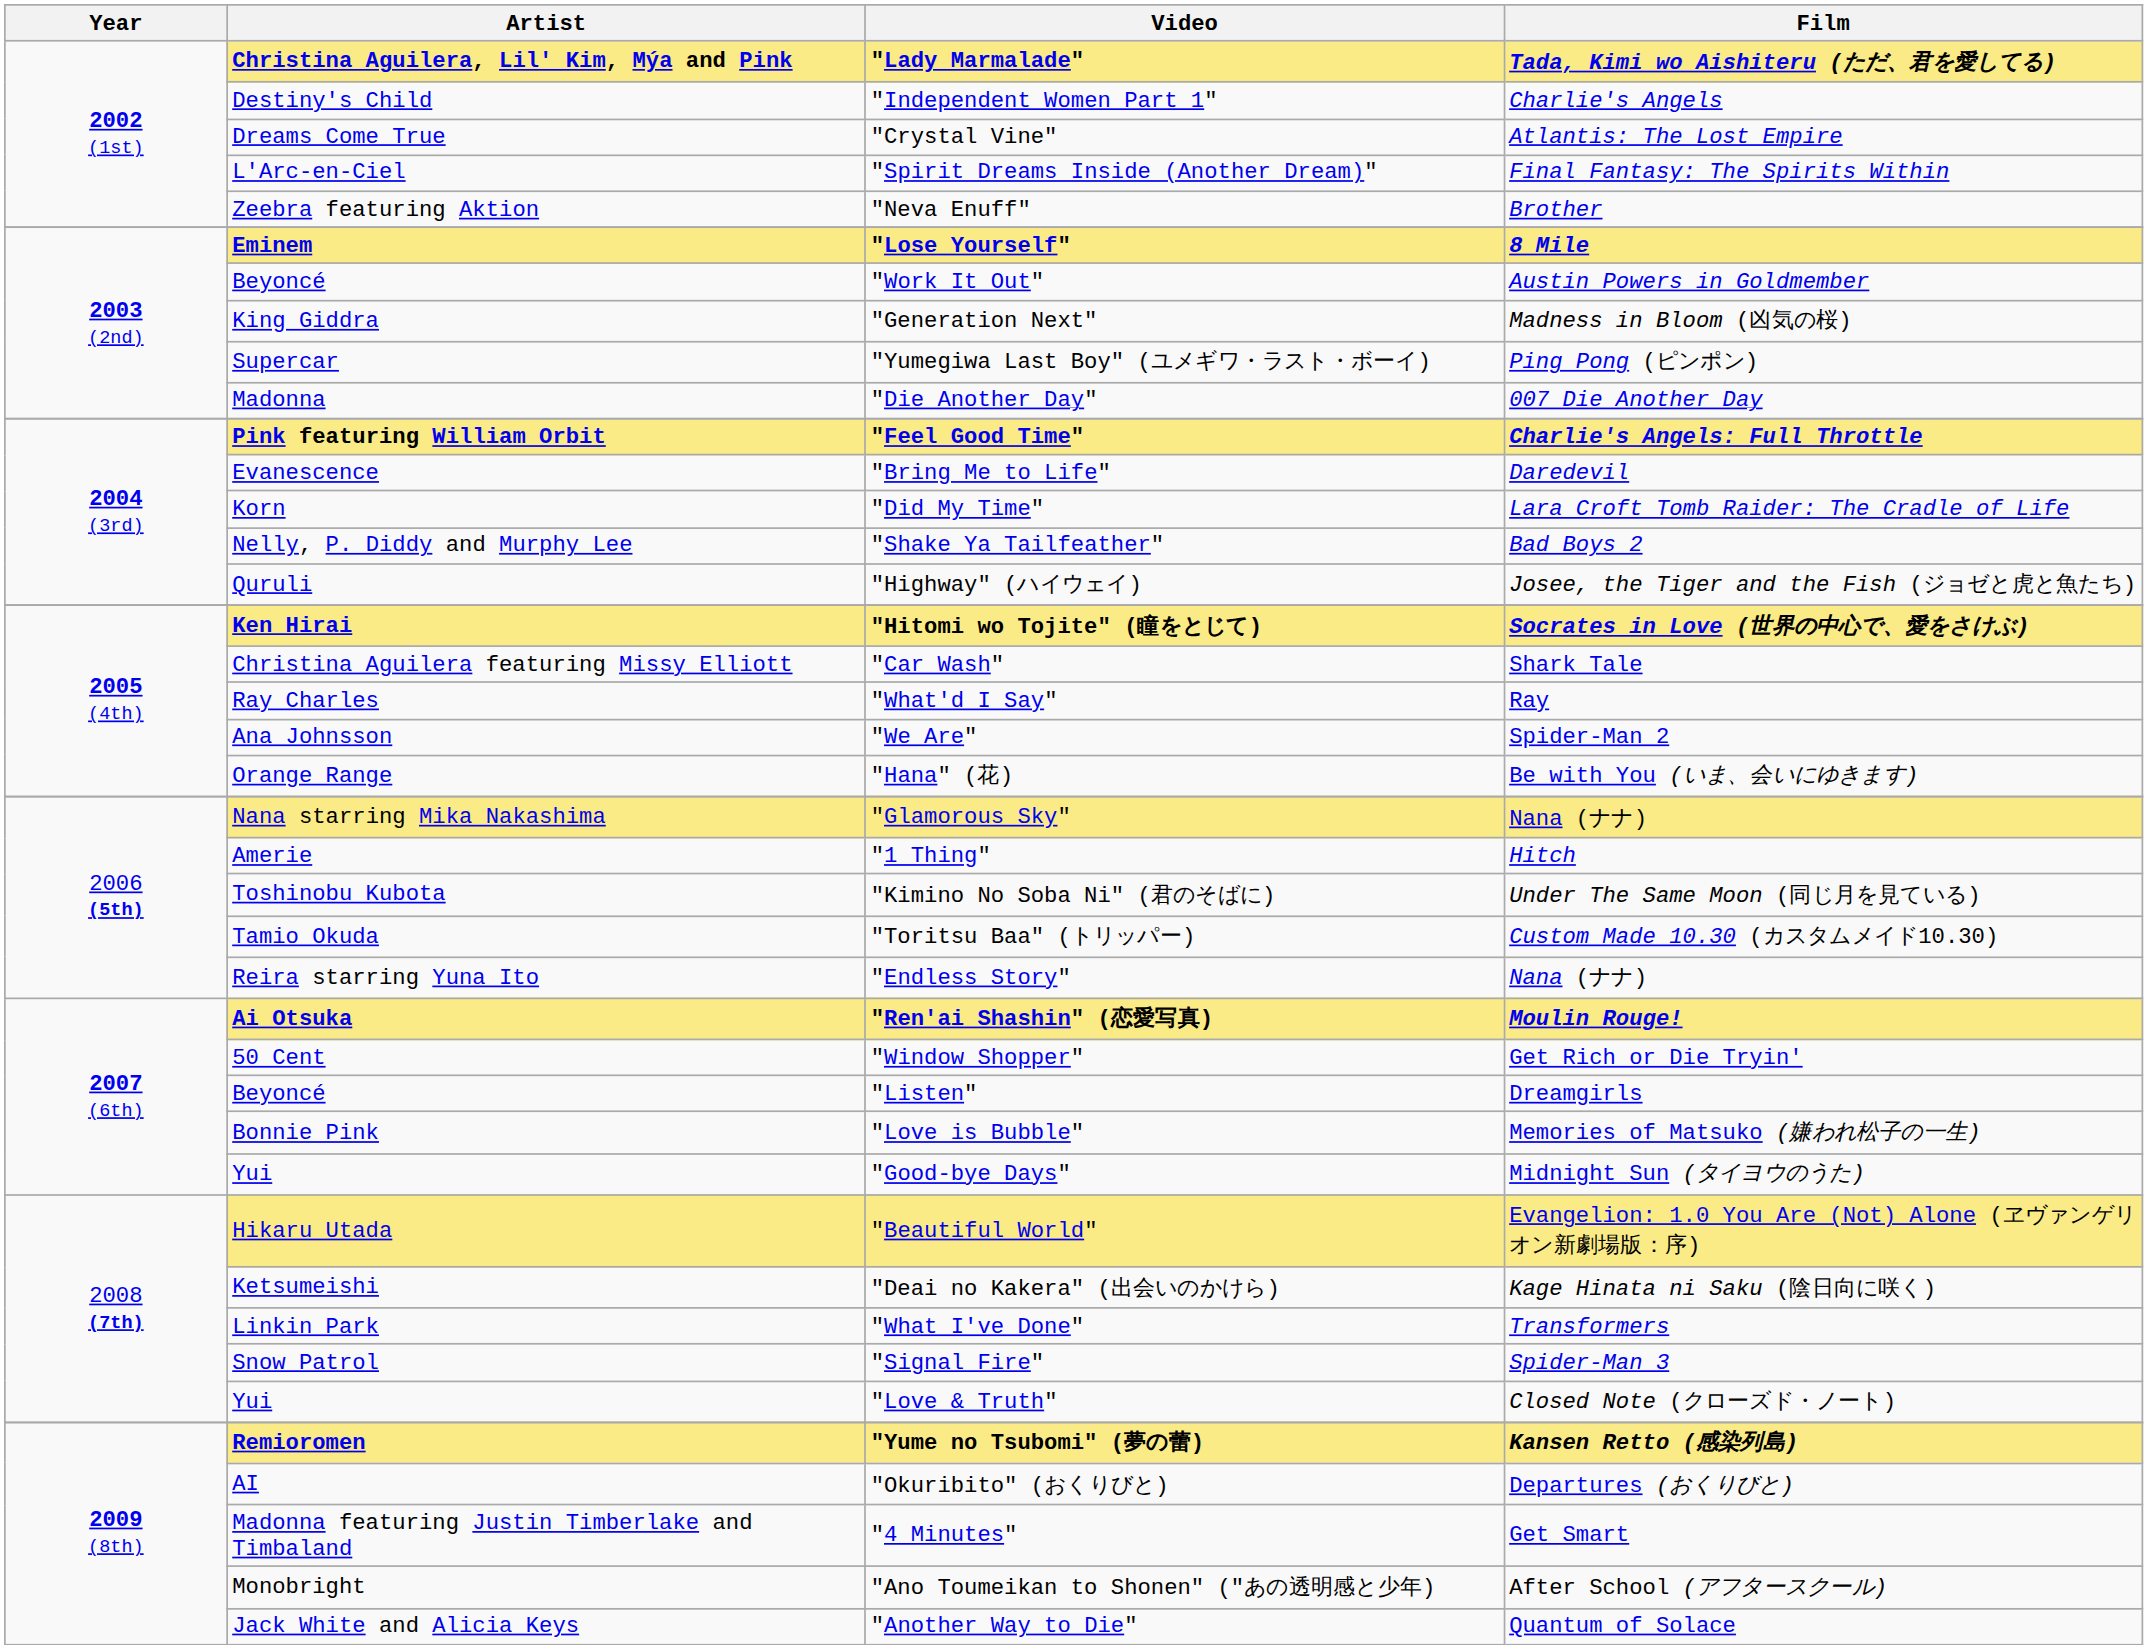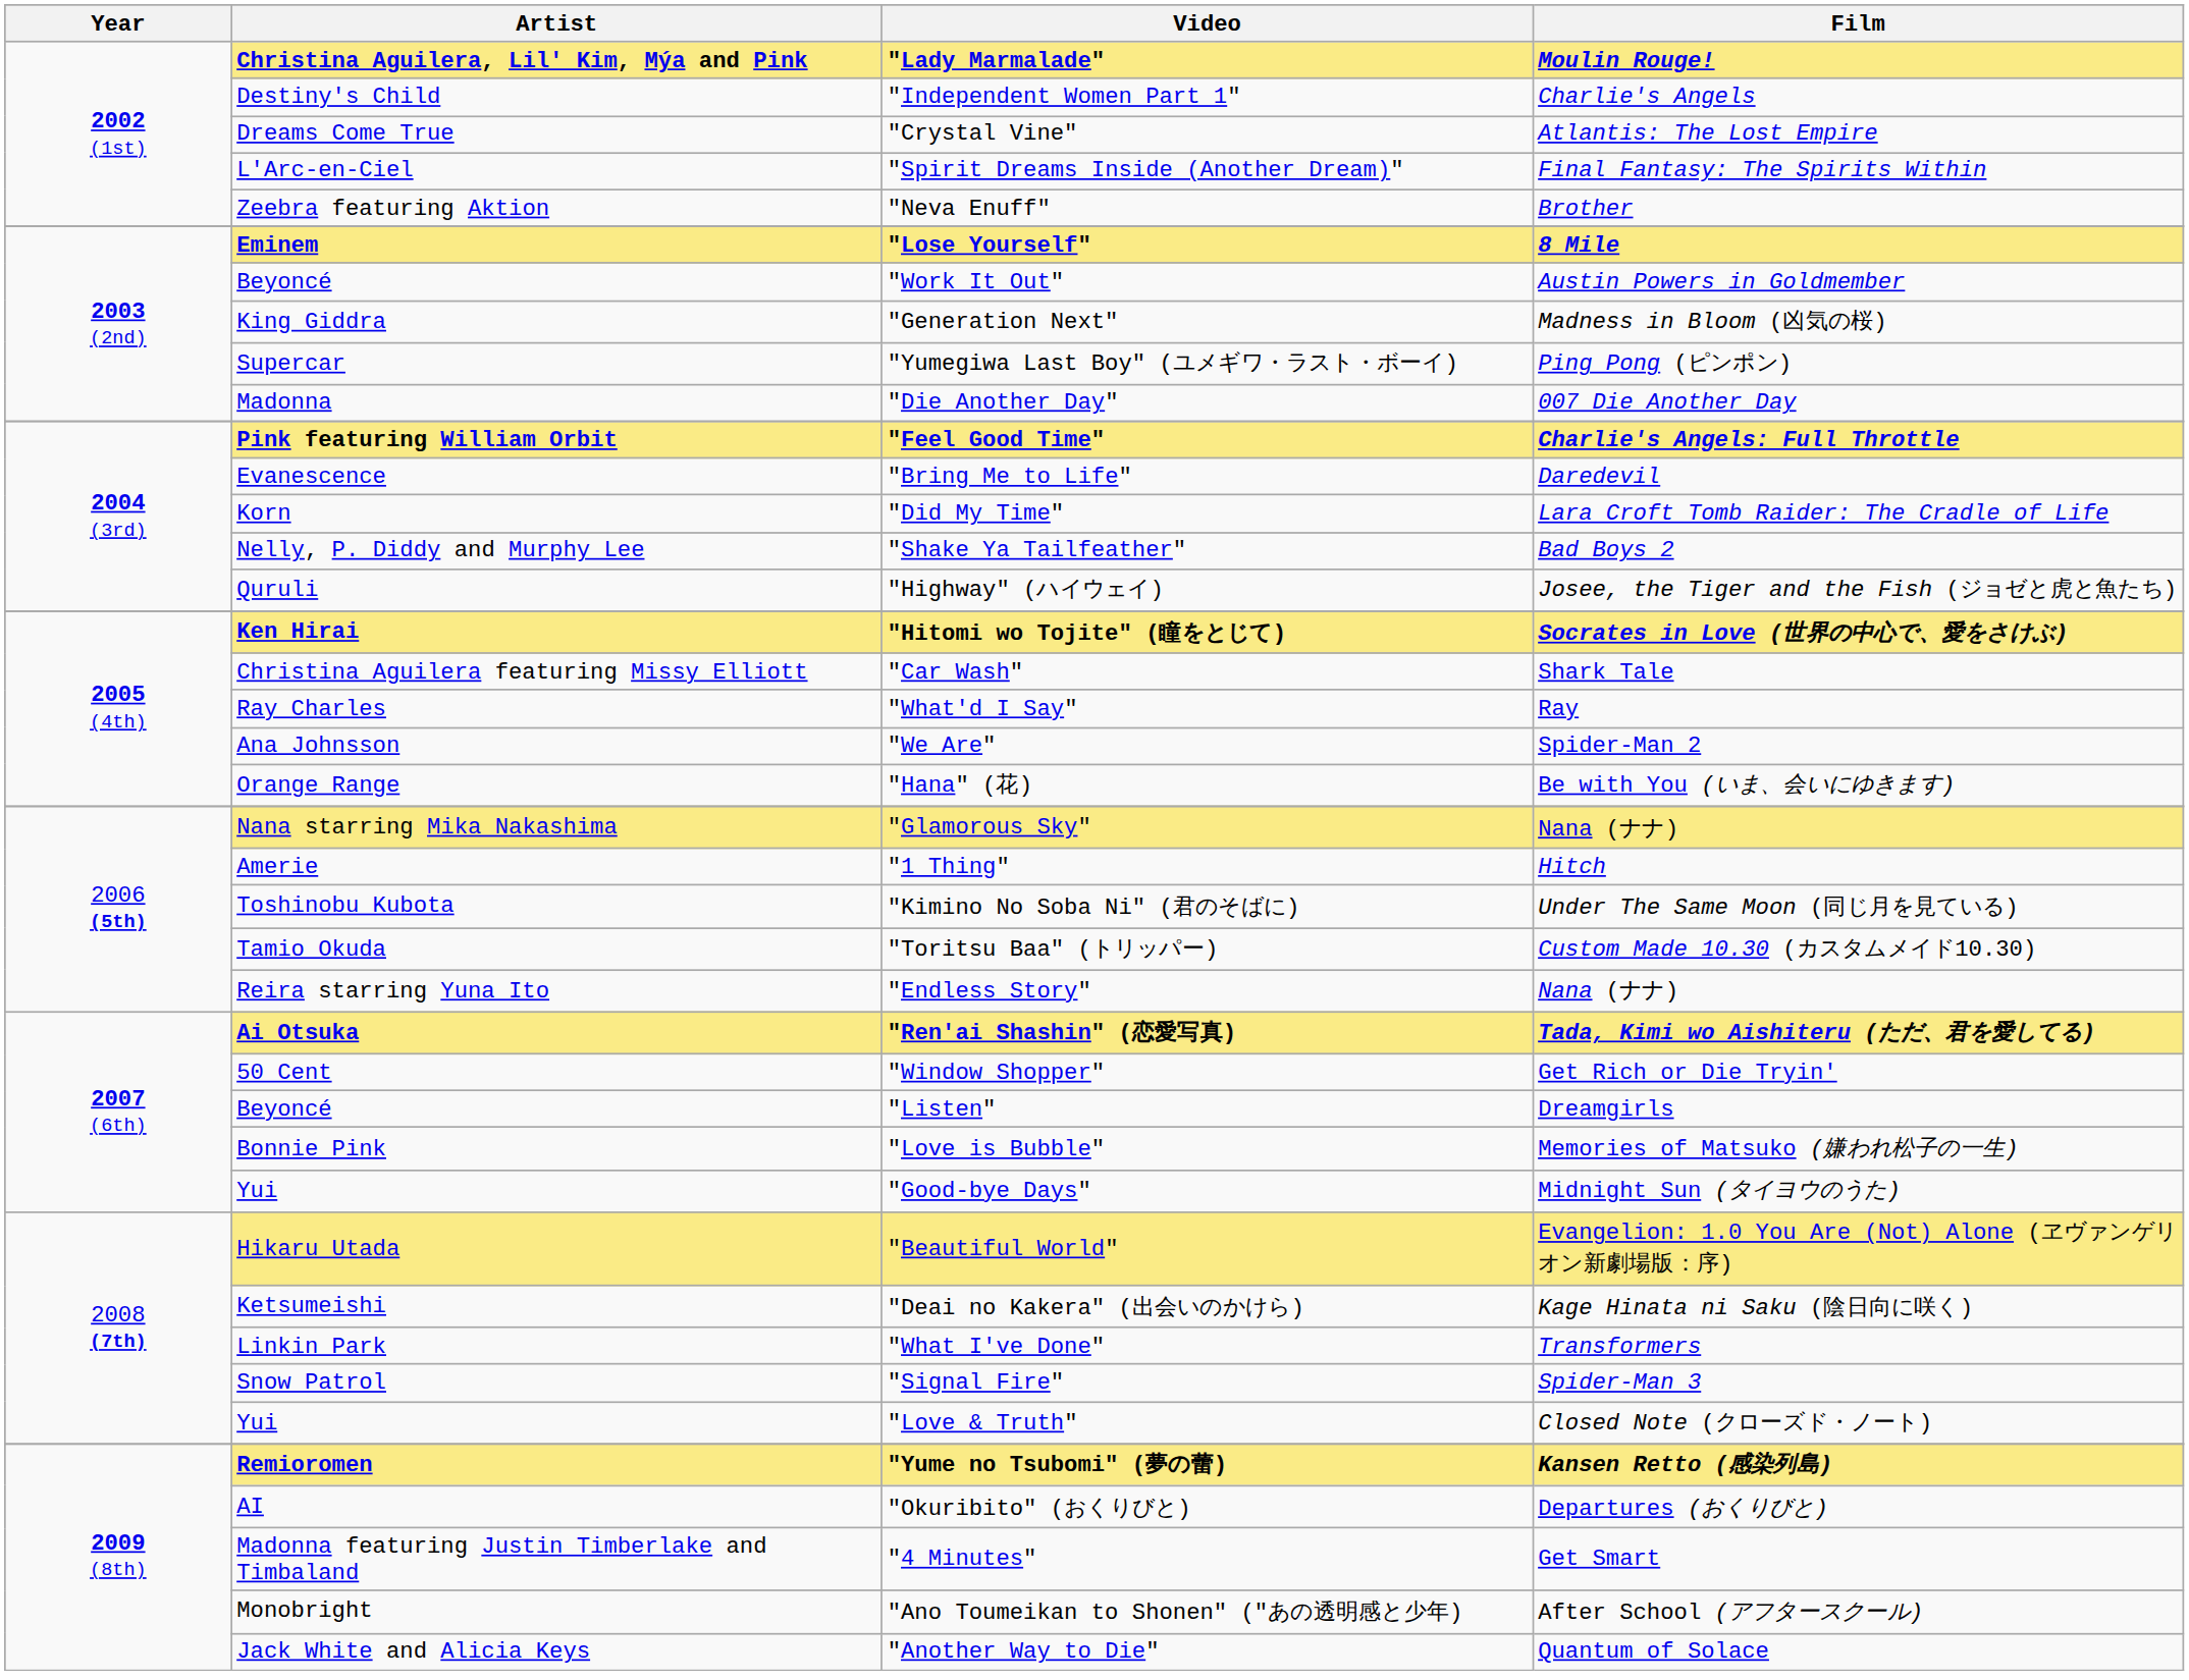 <table class="sortable wikitable">
 <tr>
 <th width="8%">Year</th>
 <th width="23%">Artist</th>
 <th width="23%">Video</th>
 <th width="23%">Film</th>
 </tr>
 <tr>
 <td rowspan=5 style="text-align:center"><strong><a href='#'>2002</a></strong><br><small><a href='#'>(1st)</a></small></td>
 <td style="background:#FAEB86"><strong><a href='#'>Christina Aguilera</a>, <a href='#'>Lil' Kim</a>, <a href='#'>Mýa</a> and <a href='#'>Pink</a></strong></td>
 <td style="background:#FAEB86"><strong>"<a href='#'>Lady Marmalade</a>"</strong></td>
-<td style="background:#FAEB86"><strong><em><a href='#'>Tada, Kimi wo Aishiteru</a><em> (ただ、君を愛してる)<strong></td>
+<td style="background:#FAEB86"><strong><em><a href='#'>Moulin Rouge!</a></em></strong></td>
 </tr>
 <tr>
 <td><a href='#'>Destiny's Child</a></td>
 <td>"<a href='#'>Independent Women Part 1</a>"</td>
 <td><em><a href='#'>Charlie's Angels</a></em></td>
 </tr>
 <tr>
 <td><a href='#'>Dreams Come True</a></td>
 <td>"Crystal Vine"</td>
 <td><em><a href='#'>Atlantis: The Lost Empire</a></em></td>
 </tr>
 <tr>
 <td><a href='#'>L'Arc-en-Ciel</a></td>
 <td>"<a href='#'>Spirit Dreams Inside (Another Dream)</a>"</td>
 <td><em><a href='#'>Final Fantasy: The Spirits Within</a></em></td>
 </tr>
 <tr>
 <td><a href='#'>Zeebra</a> featuring <a href='#'>Aktion</a></td>
 <td>"Neva Enuff"</td>
 <td><em><a href='#'>Brother</a></em></td>
 </tr>
 <tr>
 </tr>
 <tr>
 <td rowspan=5 style="text-align:center"><strong><a href='#'>2003</a></strong><br><small><a href='#'>(2nd)</a></small></td>
 <td style="background:#FAEB86"><strong><a href='#'>Eminem</a></strong></td>
 <td style="background:#FAEB86"><strong>"<a href='#'>Lose Yourself</a>"</strong></td>
 <td style="background:#FAEB86"><strong><em><a href='#'>8 Mile</a></em></strong></td>
 </tr>
 <tr>
 <td><a href='#'>Beyoncé</a></td>
 <td>"<a href='#'>Work It Out</a>"</td>
 <td><em><a href='#'>Austin Powers in Goldmember</a></em></td>
 </tr>
 <tr>
 <td><a href='#'>King Giddra</a></td>
 <td>"Generation Next"</td>
 <td><em>Madness in Bloom</em> (凶気の桜)</td>
 </tr>
 <tr>
 <td><a href='#'>Supercar</a></td>
 <td>"Yumegiwa Last Boy" (ユメギワ・ラスト・ボーイ)</td>
 <td><em><a href='#'>Ping Pong</a></em> (ピンポン)</td>
 </tr>
 <tr>
 <td><a href='#'>Madonna</a></td>
 <td>"<a href='#'>Die Another Day</a>"</td>
 <td><em><a href='#'>007 Die Another Day</a></em></td>
 </tr>
 <tr>
 </tr>
 <tr>
 <td rowspan=5 style="text-align:center"><strong><a href='#'>2004</a></strong><br><small><a href='#'>(3rd)</a></small></td>
 <td style="background:#FAEB86"><strong><a href='#'>Pink</a> featuring <a href='#'>William Orbit</a></strong></td>
 <td style="background:#FAEB86"><strong>"<a href='#'>Feel Good Time</a>"</strong></td>
 <td style="background:#FAEB86"><strong><em><a href='#'>Charlie's Angels: Full Throttle</a></em></strong></td>
 </tr>
 <tr>
 <td><a href='#'>Evanescence</a></td>
 <td>"<a href='#'>Bring Me to Life</a>"</td>
 <td><em><a href='#'>Daredevil</a></em></td>
 </tr>
 <tr>
 <td><a href='#'>Korn</a></td>
 <td>"<a href='#'>Did My Time</a>"</td>
 <td><em><a href='#'>Lara Croft Tomb Raider: The Cradle of Life</a></em></td>
 </tr>
 <tr>
 <td><a href='#'>Nelly</a>, <a href='#'>P. Diddy</a> and <a href='#'>Murphy Lee</a></td>
 <td>"<a href='#'>Shake Ya Tailfeather</a>"</td>
 <td><em><a href='#'>Bad Boys 2</a></em></td>
 </tr>
 <tr>
 <td><a href='#'>Quruli</a></td>
 <td>"Highway" (ハイウェイ)</td>
 <td><em>Josee, the Tiger and the Fish</em> (ジョゼと虎と魚たち)</td>
 </tr>
 <tr>
 </tr>
 <tr>
 <td rowspan=5 style="text-align:center"><strong><a href='#'>2005</a></strong><br><small><a href='#'>(4th)</a></small></td>
 <td style="background:#FAEB86"><strong><a href='#'>Ken Hirai</a></strong></td>
 <td style="background:#FAEB86"><strong>"Hitomi wo Tojite" (瞳をとじて)</strong></td>
 <td style="background:#FAEB86"><strong><em><a href='#'>Socrates in Love</a><em> (世界の中心で、愛をさけぶ)<strong></td>
 </tr>
 <tr>
 <td><a href='#'>Christina Aguilera</a> featuring <a href='#'>Missy Elliott</a></td>
 <td>"<a href='#'>Car Wash</a>"</td>
 <td></em><a href='#'>Shark Tale</a><em></td>
 </tr>
 <tr>
 <td><a href='#'>Ray Charles</a></td>
 <td>"<a href='#'>What'd I Say</a>"</td>
 <td></em><a href='#'>Ray</a><em></td>
 </tr>
 <tr>
 <td><a href='#'>Ana Johnsson</a></td>
 <td>"<a href='#'>We Are</a>"</td>
 <td></em><a href='#'>Spider-Man 2</a><em></td>
 </tr>
 <tr>
 <td><a href='#'>Orange Range</a></td>
 <td>"<a href='#'>Hana</a>" (花)</td>
 <td></em><a href='#'>Be with You</a><em> (いま、会いにゆきます)</td>
 </tr>
 <tr>
 </tr>
 <tr>
 <td rowspan=5 style="text-align:center"></strong><a href='#'>2006</a><strong><br><small><a href='#'>(5th)</a></small></td>
 <td style="background:#FAEB86"></strong><a href='#'>Nana</a> starring <a href='#'>Mika Nakashima</a><strong></td>
 <td style="background:#FAEB86"></strong>"<a href='#'>Glamorous Sky</a>"<strong></td>
 <td style="background:#FAEB86"></em></strong><a href='#'>Nana</a></em> (ナナ)</strong></td>
 </tr>
 <tr>
 <td><a href='#'>Amerie</a></td>
 <td>"<a href='#'>1 Thing</a>"</td>
 <td><em><a href='#'>Hitch</a></em></td>
 </tr>
 <tr>
 <td><a href='#'>Toshinobu Kubota</a></td>
 <td>"Kimino No Soba Ni" (君のそばに)</td>
 <td><em>Under The Same Moon</em> (同じ月を見ている)</td>
 </tr>
 <tr>
 <td><a href='#'>Tamio Okuda</a></td>
 <td>"Toritsu Baa" (トリッパー)</td>
 <td><em><a href='#'>Custom Made 10.30</a></em> (カスタムメイド10.30)</td>
 </tr>
 <tr>
 <td><a href='#'>Reira</a> starring <a href='#'>Yuna Ito</a></td>
 <td>"<a href='#'>Endless Story</a>"</td>
 <td><em><a href='#'>Nana</a></em> (ナナ)</td>
 </tr>
 <tr>
 <td rowspan=5 style="text-align:center"><strong><a href='#'>2007</a></strong><br><small><a href='#'>(6th)</a></small></td>
 <td style="background:#FAEB86"><strong><a href='#'>Ai Otsuka</a></strong></td>
 <td style="background:#FAEB86"><strong>"<a href='#'>Ren'ai Shashin</a>" (恋愛写真)</strong></td>
-<td style="background:#FAEB86"><strong><em><a href='#'>Moulin Rouge!</a></em></strong></td>
+<td style="background:#FAEB86"><strong><em><a href='#'>Tada, Kimi wo Aishiteru</a><em> (ただ、君を愛してる)<strong></td>
 </tr>
 <tr>
 <td><a href='#'>50 Cent</a></td>
 <td>"<a href='#'>Window Shopper</a>"</td>
 <td></em><a href='#'>Get Rich or Die Tryin'</a><em></td>
 </tr>
 <tr>
 <td><a href='#'>Beyoncé</a></td>
 <td>"<a href='#'>Listen</a>"</td>
 <td></em><a href='#'>Dreamgirls</a><em></td>
 </tr>
 <tr>
 <td><a href='#'>Bonnie Pink</a></td>
 <td>"<a href='#'>Love is Bubble</a>"</td>
 <td></em><a href='#'>Memories of Matsuko</a><em> (嫌われ松子の一生)</td>
 </tr>
 <tr>
 <td><a href='#'>Yui</a></td>
 <td>"<a href='#'>Good-bye Days</a>"</td>
 <td></em><a href='#'>Midnight Sun</a><em> (タイヨウのうた)</td>
 </tr>
 <tr>
 <td rowspan=5 style="text-align:center"></strong><a href='#'>2008</a><strong><br><small><a href='#'>(7th)</a></small></td>
 <td style="background:#FAEB86"></strong><a href='#'>Hikaru Utada</a><strong></td>
 <td style="background:#FAEB86"></strong>"<a href='#'>Beautiful World</a>"<strong></td>
 <td style="background:#FAEB86"></em></strong><a href='#'>Evangelion: 1.0 You Are (Not) Alone</a></em> (ヱヴァンゲリオン新劇場版：序)</strong></td>
 </tr>
 <tr>
 <td><a href='#'>Ketsumeishi</a></td>
 <td>"Deai no Kakera" (出会いのかけら)</td>
 <td><em>Kage Hinata ni Saku</em> (陰日向に咲く)</td>
 </tr>
 <tr>
 <td><a href='#'>Linkin Park</a></td>
 <td>"<a href='#'>What I've Done</a>"</td>
 <td><em><a href='#'>Transformers</a></em></td>
 </tr>
 <tr>
 <td><a href='#'>Snow Patrol</a></td>
 <td>"<a href='#'>Signal Fire</a>"</td>
 <td><em><a href='#'>Spider-Man 3</a></em></td>
 </tr>
 <tr>
 <td><a href='#'>Yui</a></td>
 <td>"<a href='#'>Love & Truth</a>"</td>
 <td><em>Closed Note</em> (クローズド・ノート)</td>
 </tr>
 <tr>
 </tr>
 <tr>
 <td rowspan=5 style="text-align:center"><strong><a href='#'>2009</a></strong><br><small><a href='#'>(8th)</a></small></td>
 <td style="background:#FAEB86"><strong><a href='#'>Remioromen</a></strong></td>
 <td style="background:#FAEB86"><strong>"Yume no Tsubomi" (夢の蕾)</strong></td>
 <td style="background:#FAEB86"><strong><em>Kansen Retto<em> (感染列島)<strong></td>
 </tr>
 <tr>
 <td><a href='#'>AI</a></td>
 <td>"Okuribito" (おくりびと)</td>
 <td></em><a href='#'>Departures</a><em> (おくりびと)</td>
 </tr>
 <tr>
 <td><a href='#'>Madonna</a> featuring <a href='#'>Justin Timberlake</a> and <a href='#'>Timbaland</a></td>
 <td>"<a href='#'>4 Minutes</a>"</td>
 <td></em><a href='#'>Get Smart</a><em></td>
 </tr>
 <tr>
 <td>Monobright</td>
 <td>"Ano Toumeikan to Shonen" ("あの透明感と少年)</td>
 <td></em>After School<em> (アフタースクール)</td>
 </tr>
 <tr>
 <td><a href='#'>Jack White</a> and <a href='#'>Alicia Keys</a></td>
 <td>"<a href='#'>Another Way to Die</a>"</td>
 <td></em><a href='#'>Quantum of Solace</a><em></td>
 </tr>
 </table>
